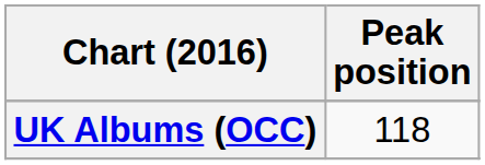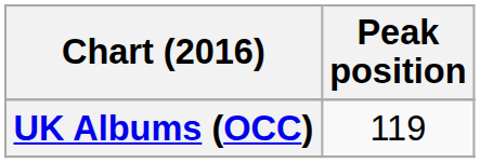 <table class="wikitable sortable plainrowheaders">
 <tr>
 <th scope="col">Chart (2016)</th>
 <th scope="col">Peak<br>position</th>
 </tr>
 <tr>
 </tr>
 <tr>
 </tr>
 <tr>
 </tr>
 <tr>
 </tr>
 <tr>
 </tr>
 <tr>
 </tr>
 <tr>
 <th scope="row"><a href='#'>UK Albums</a> (<a href='#'>OCC</a>)</th>
-<td style="text-align:center;">118</td>
+<td style="text-align:center;">119</td>
 </tr>
 <tr>
 </tr>
 <tr>
 </tr>
 </table>
